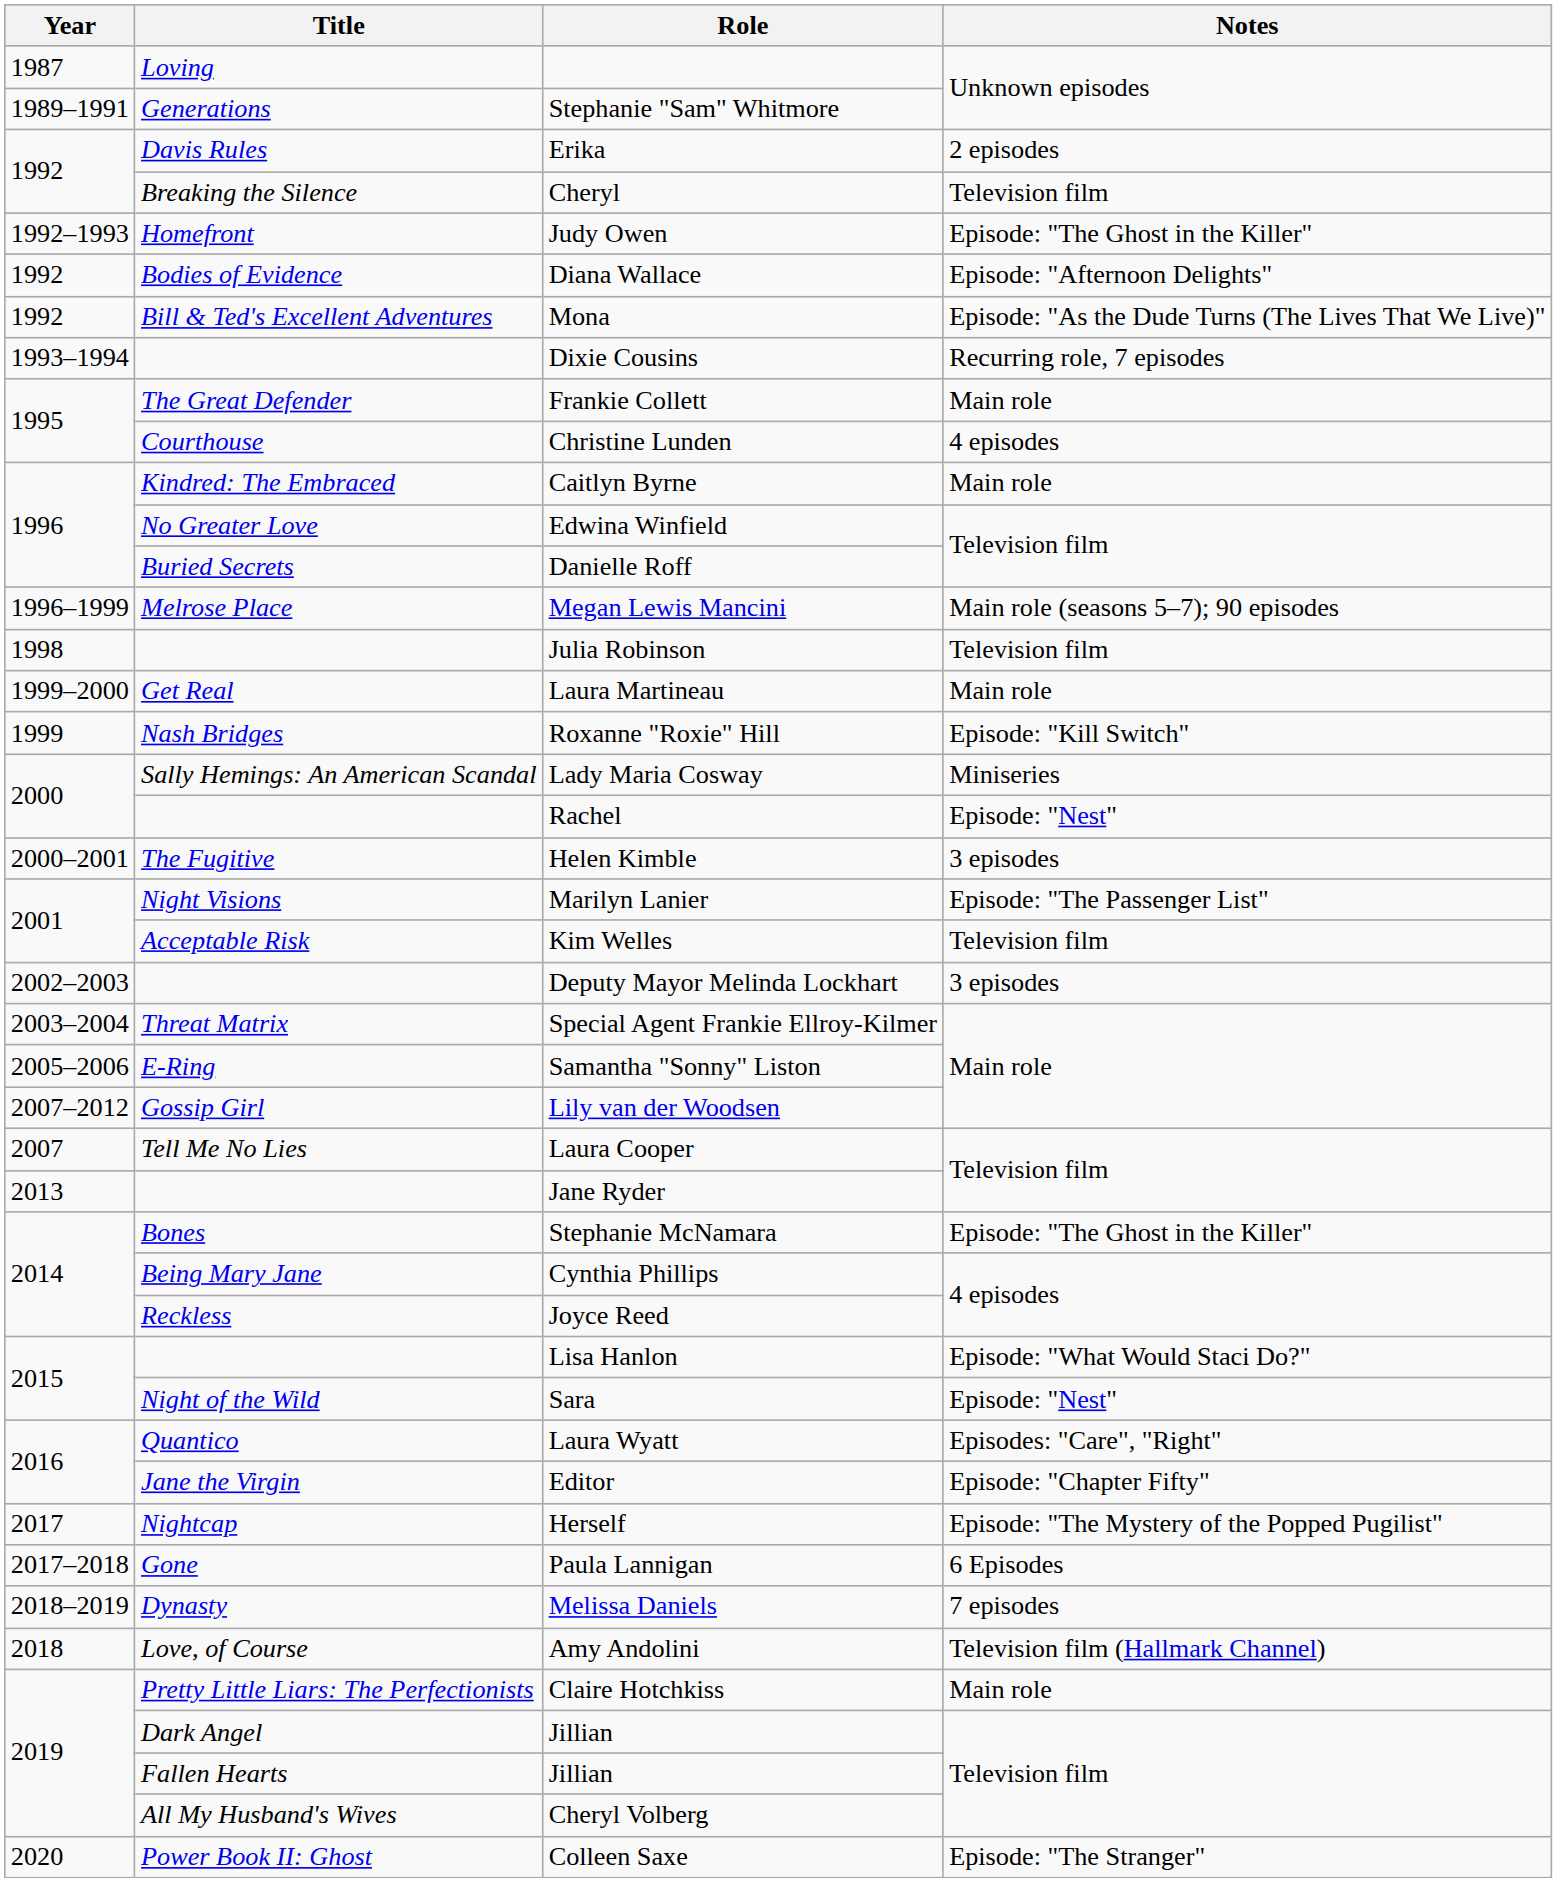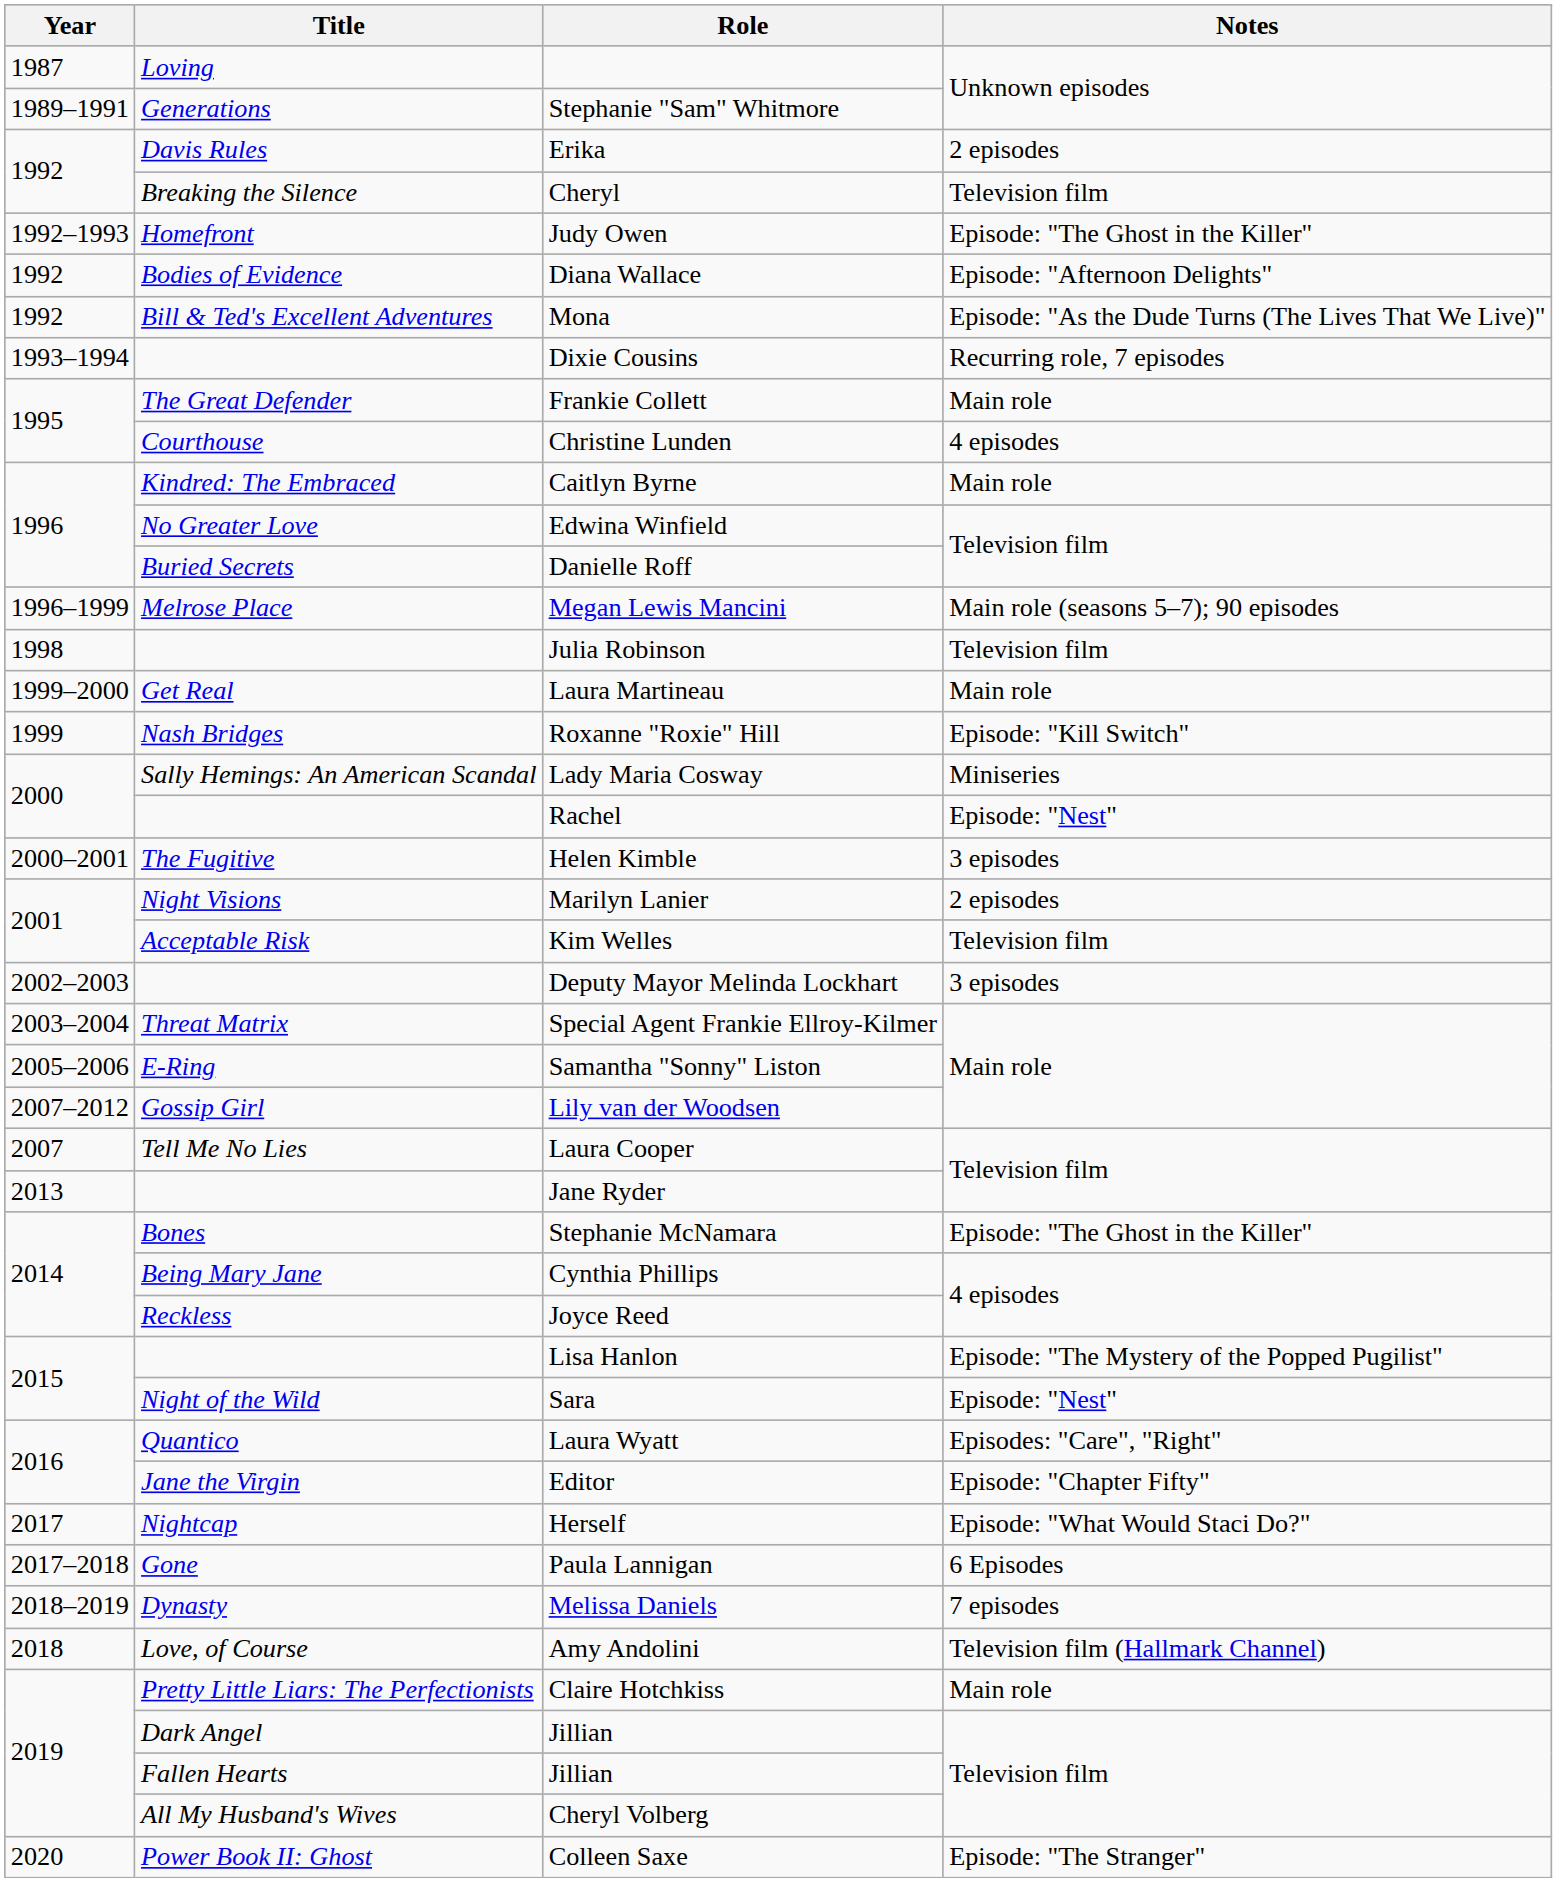 <table class="wikitable sortable">
 <tr>
 <th>Year</th>
 <th>Title</th>
 <th>Role</th>
 <th class="unsortable">Notes</th>
 </tr>
 <tr>
 <td>1987</td>
 <td><em><a href='#'>Loving</a></em></td>
 <td></td>
 <td rowspan="2">Unknown episodes</td>
 </tr>
 <tr>
 <td>1989–1991</td>
 <td><em><a href='#'>Generations</a></em></td>
 <td>Stephanie "Sam" Whitmore</td>
 </tr>
 <tr>
 <td rowspan="2">1992</td>
 <td><em><a href='#'>Davis Rules</a></em></td>
 <td>Erika</td>
 <td>2 episodes</td>
 </tr>
 <tr>
 <td><em>Breaking the Silence</em></td>
 <td>Cheryl</td>
 <td>Television film</td>
 </tr>
 <tr>
 <td>1992–1993</td>
 <td><em><a href='#'>Homefront</a></em></td>
 <td>Judy Owen</td>
 <td>Episode: "The Ghost in the Killer"</td>
 </tr>
 <tr>
 <td>1992</td>
 <td><em><a href='#'>Bodies of Evidence</a></em></td>
 <td>Diana Wallace</td>
 <td>Episode: "Afternoon Delights"</td>
 </tr>
 <tr>
 <td>1992</td>
 <td><em><a href='#'>Bill & Ted's Excellent Adventures</a></em></td>
 <td>Mona</td>
 <td>Episode: "As the Dude Turns (The Lives That We Live)"</td>
 </tr>
 <tr>
 <td>1993–1994</td>
 <td><em></em></td>
 <td>Dixie Cousins</td>
 <td>Recurring role, 7 episodes</td>
 </tr>
 <tr>
 <td rowspan="2">1995</td>
 <td><em><a href='#'>The Great Defender</a></em></td>
 <td>Frankie Collett</td>
 <td>Main role</td>
 </tr>
 <tr>
 <td><em><a href='#'>Courthouse</a></em></td>
 <td>Christine Lunden</td>
 <td>4 episodes</td>
 </tr>
 <tr>
 <td rowspan="3">1996</td>
 <td><em><a href='#'>Kindred: The Embraced</a></em></td>
 <td>Caitlyn Byrne</td>
 <td>Main role</td>
 </tr>
 <tr>
 <td><em><a href='#'>No Greater Love</a></em></td>
 <td>Edwina Winfield</td>
 <td rowspan="2">Television film</td>
 </tr>
 <tr>
 <td><em><a href='#'>Buried Secrets</a></em></td>
 <td>Danielle Roff</td>
 </tr>
 <tr>
 <td>1996–1999</td>
 <td><em><a href='#'>Melrose Place</a></em></td>
 <td><a href='#'>Megan Lewis Mancini</a></td>
 <td>Main role (seasons 5–7); 90 episodes</td>
 </tr>
 <tr>
 <td>1998</td>
 <td><em></em></td>
 <td>Julia Robinson</td>
 <td>Television film</td>
 </tr>
 <tr>
 <td>1999–2000</td>
 <td><em><a href='#'>Get Real</a></em></td>
 <td>Laura Martineau</td>
 <td>Main role</td>
 </tr>
 <tr>
 <td>1999</td>
 <td><em><a href='#'>Nash Bridges</a></em></td>
 <td>Roxanne "Roxie" Hill</td>
 <td>Episode: "Kill Switch"</td>
 </tr>
 <tr>
 <td rowspan="2">2000</td>
 <td><em>Sally Hemings: An American Scandal</em></td>
 <td>Lady Maria Cosway</td>
 <td>Miniseries</td>
 </tr>
 <tr>
 <td><em></em></td>
 <td>Rachel</td>
 <td>Episode: "<a href='#'>Nest</a>"</td>
 </tr>
 <tr>
 <td>2000–2001</td>
 <td><em><a href='#'>The Fugitive</a></em></td>
 <td>Helen Kimble</td>
 <td>3 episodes</td>
 </tr>
 <tr>
 <td rowspan="2">2001</td>
 <td><em><a href='#'>Night Visions</a></em></td>
 <td>Marilyn Lanier</td>
-<td>Episode: "The Passenger List"</td>
+<td>2 episodes</td>
 </tr>
 <tr>
 <td><em><a href='#'>Acceptable Risk</a></em></td>
 <td>Kim Welles</td>
 <td>Television film</td>
 </tr>
 <tr>
 <td>2002–2003</td>
 <td><em></em></td>
 <td>Deputy Mayor Melinda Lockhart</td>
 <td>3 episodes</td>
 </tr>
 <tr>
 <td>2003–2004</td>
 <td><em><a href='#'>Threat Matrix</a></em></td>
 <td>Special Agent Frankie Ellroy-Kilmer</td>
 <td rowspan="3">Main role</td>
 </tr>
 <tr>
 <td>2005–2006</td>
 <td><em><a href='#'>E-Ring</a></em></td>
 <td>Samantha "Sonny" Liston</td>
 </tr>
 <tr>
 <td>2007–2012</td>
 <td><em><a href='#'>Gossip Girl</a></em></td>
 <td><a href='#'>Lily van der Woodsen</a></td>
 </tr>
 <tr>
 <td>2007</td>
 <td><em>Tell Me No Lies</em></td>
 <td>Laura Cooper</td>
 <td rowspan="2">Television film</td>
 </tr>
 <tr>
 <td>2013</td>
 <td><em></em></td>
 <td>Jane Ryder</td>
 </tr>
 <tr>
 <td rowspan="3">2014</td>
 <td><em><a href='#'>Bones</a></em></td>
 <td>Stephanie McNamara</td>
 <td>Episode: "The Ghost in the Killer"</td>
 </tr>
 <tr>
 <td><em><a href='#'>Being Mary Jane</a></em></td>
 <td>Cynthia Phillips</td>
 <td rowspan="2">4 episodes</td>
 </tr>
 <tr>
 <td><em><a href='#'>Reckless</a></em></td>
 <td>Joyce Reed</td>
 </tr>
 <tr>
 <td rowspan="2">2015</td>
 <td><em></em></td>
 <td>Lisa Hanlon</td>
-<td>Episode: "What Would Staci Do?"</td>
+<td>Episode: "The Mystery of the Popped Pugilist"</td>
 </tr>
 <tr>
 <td><em><a href='#'>Night of the Wild</a></em></td>
 <td>Sara</td>
 <td>Episode: "<a href='#'>Nest</a>"</td>
 </tr>
 <tr>
 <td rowspan="2">2016</td>
 <td><em><a href='#'>Quantico</a></em></td>
 <td>Laura Wyatt</td>
 <td>Episodes: "Care", "Right"</td>
 </tr>
 <tr>
 <td><em><a href='#'>Jane the Virgin</a></em></td>
 <td>Editor</td>
 <td>Episode: "Chapter Fifty"</td>
 </tr>
 <tr>
 <td>2017</td>
 <td><em><a href='#'>Nightcap</a></em></td>
 <td>Herself</td>
-<td>Episode: "The Mystery of the Popped Pugilist"</td>
+<td>Episode: "What Would Staci Do?"</td>
 </tr>
 <tr>
 <td>2017–2018</td>
 <td><em><a href='#'>Gone</a></em></td>
 <td>Paula Lannigan</td>
 <td>6 Episodes</td>
 </tr>
 <tr>
 <td>2018–2019</td>
 <td><em><a href='#'>Dynasty</a></em></td>
 <td><a href='#'>Melissa Daniels</a></td>
 <td>7 episodes</td>
 </tr>
 <tr>
 <td>2018</td>
 <td><em>Love, of Course</em></td>
 <td>Amy Andolini</td>
 <td>Television film (<a href='#'>Hallmark Channel</a>)</td>
 </tr>
 <tr>
 <td rowspan="4">2019</td>
 <td><em><a href='#'>Pretty Little Liars: The Perfectionists</a></em></td>
 <td>Claire Hotchkiss</td>
 <td>Main role</td>
 </tr>
 <tr>
 <td><em>Dark Angel</em></td>
 <td>Jillian</td>
 <td rowspan="3">Television film</td>
 </tr>
 <tr>
 <td><em>Fallen Hearts</em></td>
 <td>Jillian</td>
 </tr>
 <tr>
 <td><em>All My Husband's Wives</em></td>
 <td>Cheryl Volberg</td>
 </tr>
 <tr>
 <td>2020</td>
 <td><em><a href='#'>Power Book II: Ghost</a></em></td>
 <td>Colleen Saxe</td>
 <td>Episode: "The Stranger"</td>
 </tr>
 </table>
